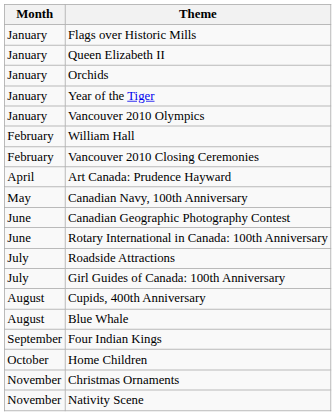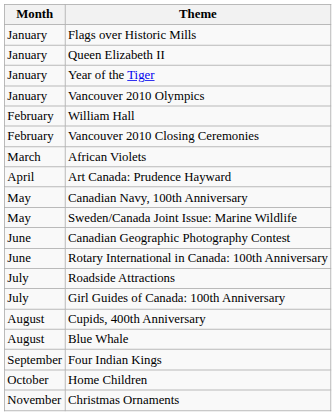 <table class="wikitable sortable">
 <tr>
 <th>Month</th>
 <th>Theme</th>
 </tr>
 <tr>
 <td>January</td>
 <td>Flags over Historic Mills</td>
 </tr>
 <tr>
 <td>January</td>
 <td>Queen Elizabeth II</td>
-</tr>
-<tr>
-<td>January</td>
-<td>Orchids</td>
 </tr>
 <tr>
 <td>January</td>
 <td>Year of the <a href='#'>Tiger</a></td>
 </tr>
 <tr>
 <td>January</td>
 <td>Vancouver 2010 Olympics</td>
 </tr>
 <tr>
 <td>February</td>
 <td>William Hall</td>
 </tr>
 <tr>
 <td>February</td>
 <td>Vancouver 2010 Closing Ceremonies</td>
 </tr>
 <tr>
+<td>March</td>
+<td>African Violets</td>
+</tr>
+<tr>
 <td>April</td>
 <td>Art Canada: Prudence Hayward</td>
 </tr>
 <tr>
 <td>May</td>
 <td>Canadian Navy, 100th Anniversary</td>
+</tr>
+<tr>
+<td>May</td>
+<td>Sweden/Canada Joint Issue: Marine Wildlife</td>
 </tr>
 <tr>
 <td>June</td>
 <td>Canadian Geographic Photography Contest</td>
 </tr>
 <tr>
 <td>June</td>
 <td>Rotary International in Canada: 100th Anniversary</td>
 </tr>
 <tr>
 <td>July</td>
 <td>Roadside Attractions</td>
 </tr>
 <tr>
 <td>July</td>
 <td>Girl Guides of Canada: 100th Anniversary</td>
 </tr>
 <tr>
 <td>August</td>
 <td>Cupids, 400th Anniversary</td>
 </tr>
 <tr>
 <td>August</td>
 <td>Blue Whale</td>
 </tr>
 <tr>
 <td>September</td>
 <td>Four Indian Kings</td>
 </tr>
 <tr>
 <td>October</td>
 <td>Home Children</td>
 </tr>
 <tr>
 <td>November</td>
 <td>Christmas Ornaments</td>
 </tr>
-<tr>
-<td>November</td>
-<td>Nativity Scene</td>
-</tr>
 </table>
